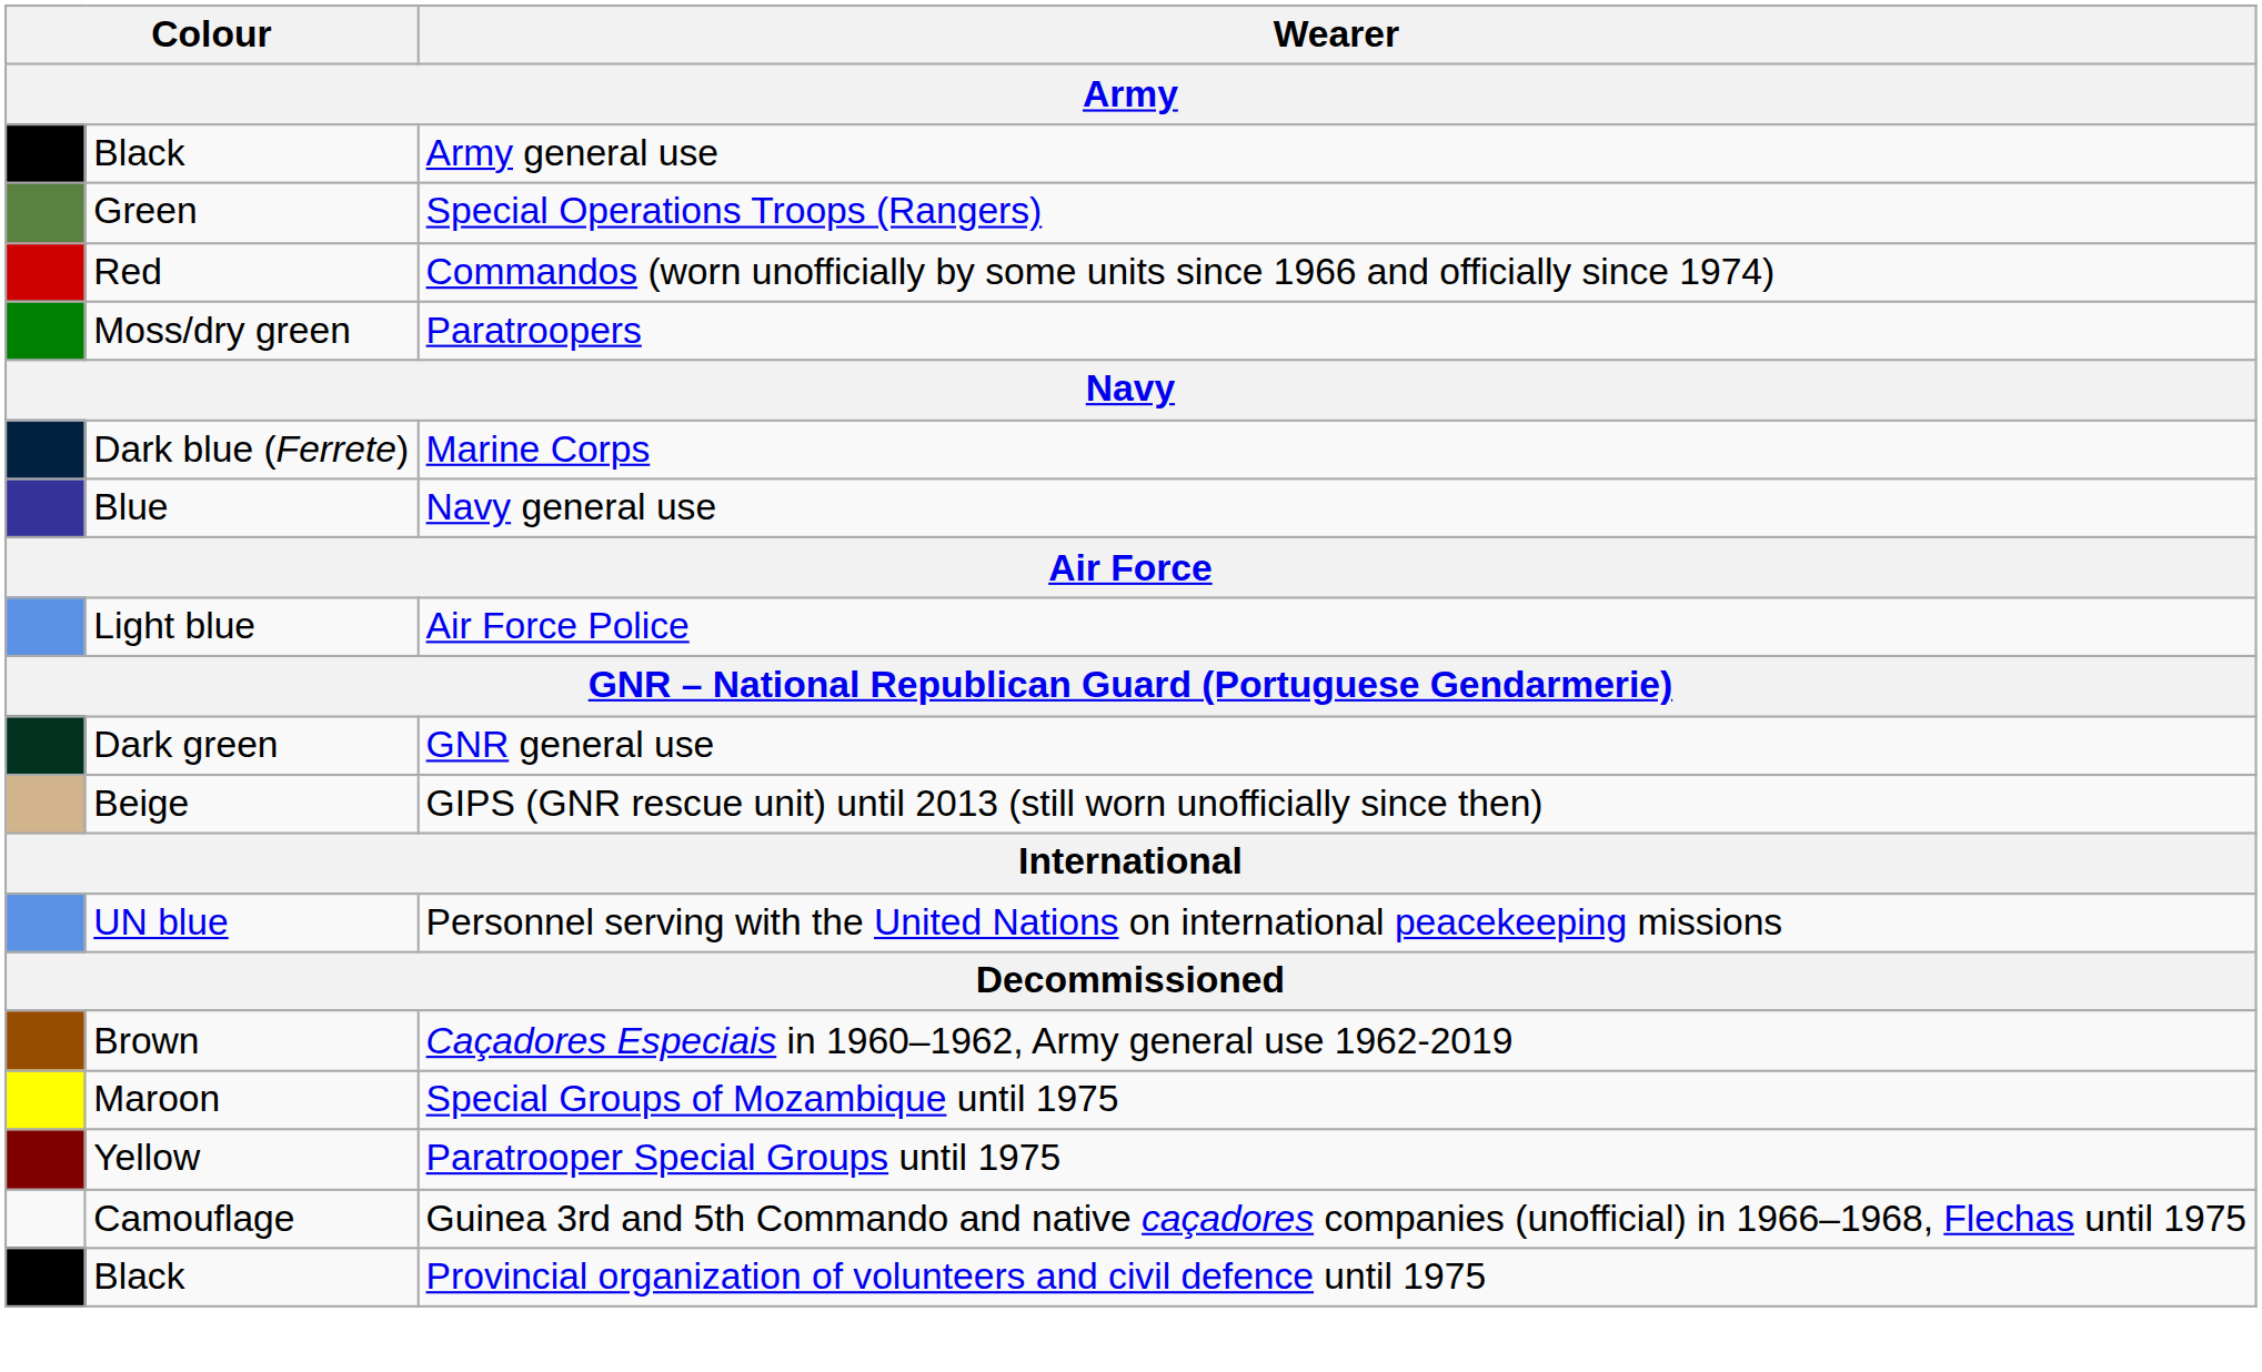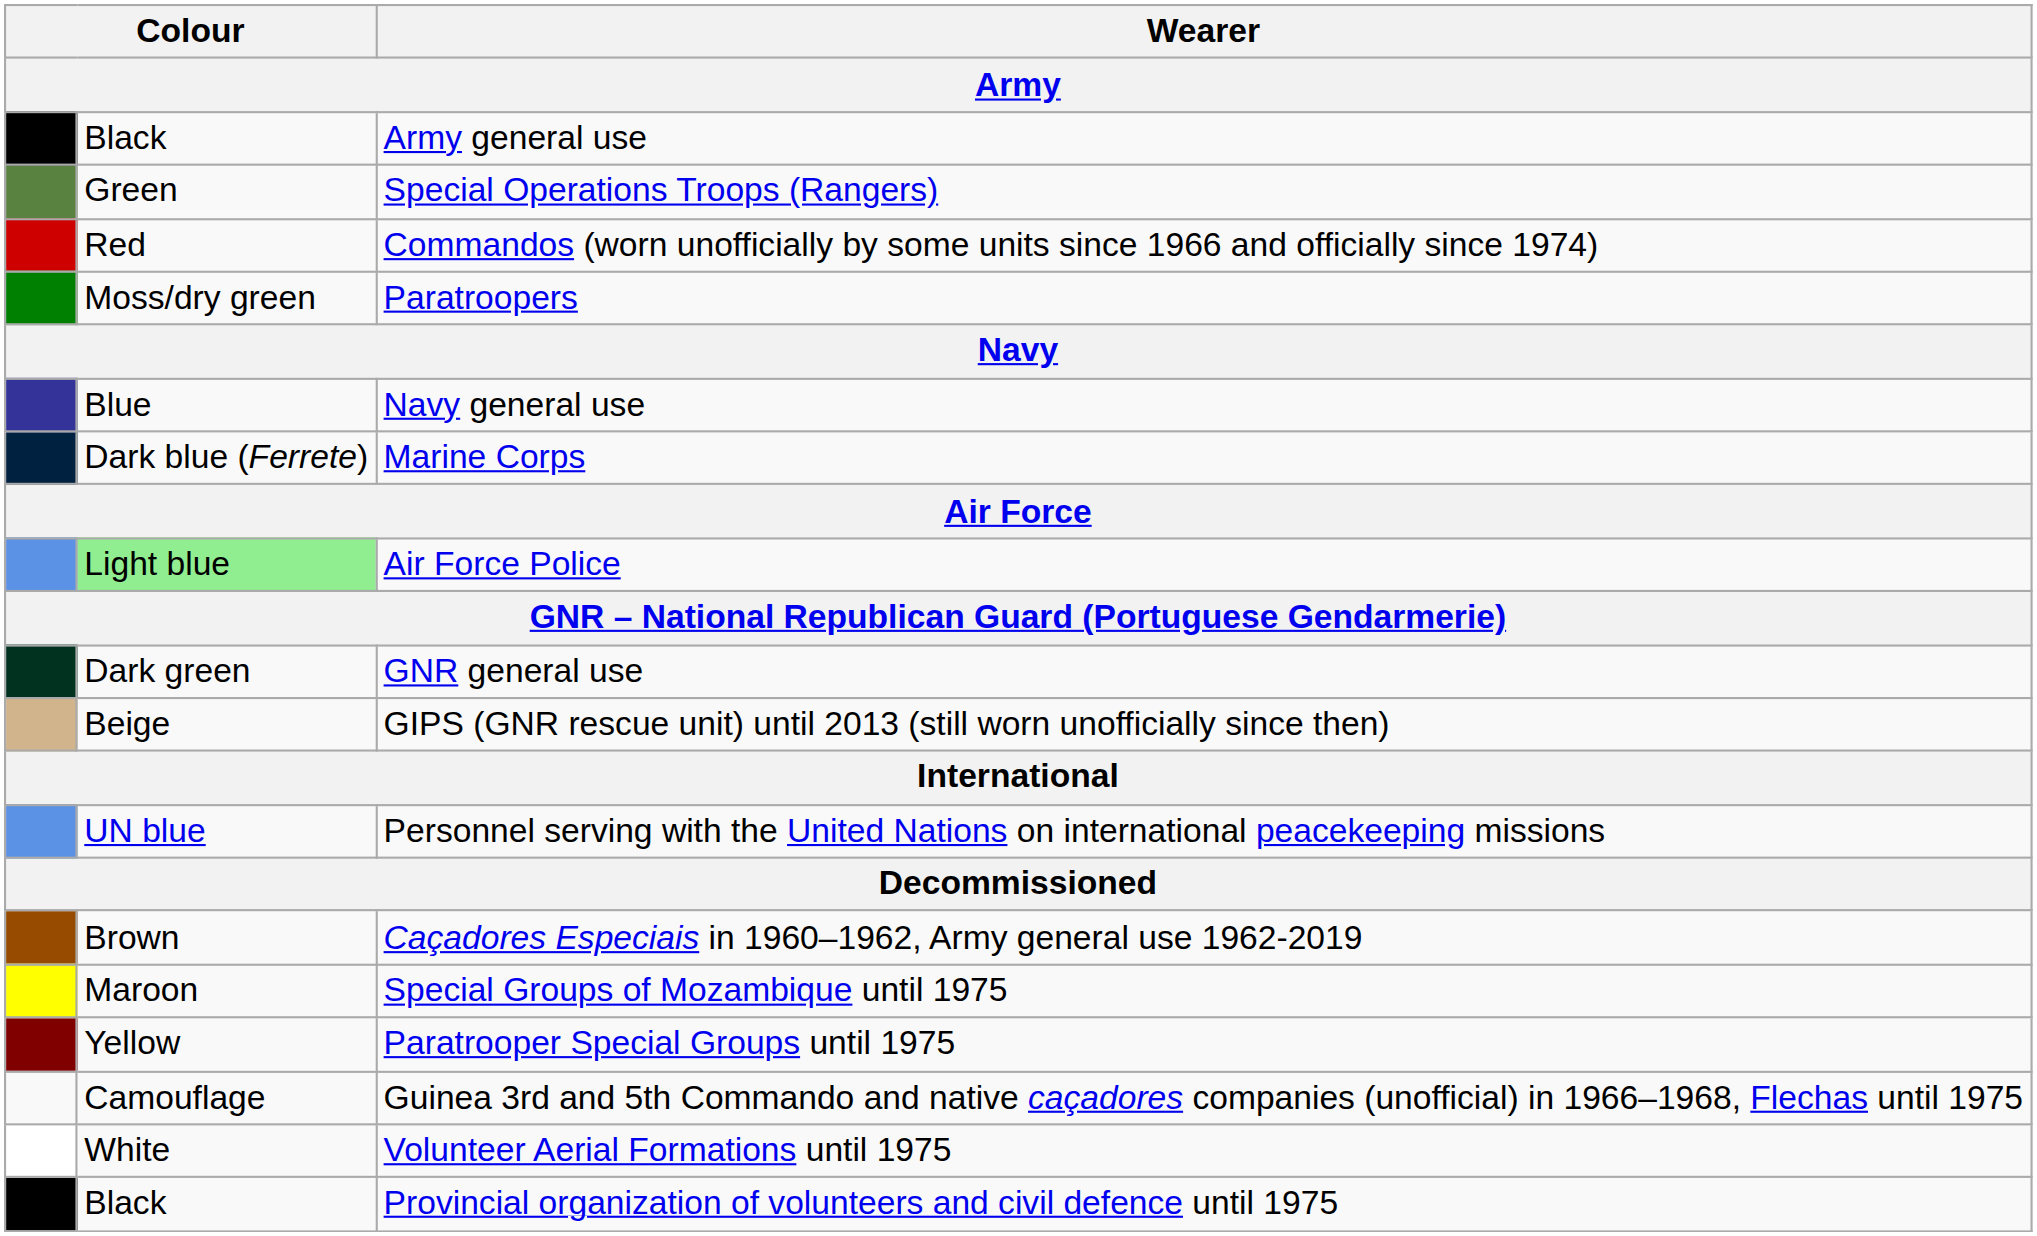 <table class="wikitable">
 <tr>
 <th colspan="2">Colour</th>
 <th>Wearer</th>
 </tr>
 <tr>
 <th colspan="3"><a href='#'>Army</a></th>
 </tr>
 <tr>
 <td style="background:black;"></td>
 <td>Black</td>
 <td><a href='#'>Army</a> general use</td>
 </tr>
 <tr>
 <td style="background:#598241;"></td>
 <td>Green</td>
 <td><a href='#'>Special Operations Troops (Rangers)</a></td>
 </tr>
 <tr>
 <td style="background:#cf0000;"></td>
 <td>Red</td>
 <td><a href='#'>Commandos</a> (worn unofficially by some units since 1966 and officially since 1974)</td>
 </tr>
 <tr>
 <td style="background:green;">      </td>
 <td>Moss/dry green</td>
 <td><a href='#'>Paratroopers</a></td>
 </tr>
 <tr>
 <th colspan="3"><a href='#'>Navy</a></th>
 </tr>
 <tr>
+<td style="background:#339;"></td>
+<td>Blue</td>
+<td><a href='#'>Navy</a> general use</td>
+</tr>
+<tr>
 <td style="background:#002140;"></td>
 <td>Dark blue (<em>Ferrete</em>)</td>
 <td><a href='#'>Marine Corps</a></td>
-</tr>
-<tr>
-<td style="background:#339;"></td>
-<td>Blue</td>
-<td><a href='#'>Navy</a> general use</td>
 </tr>
 <tr>
 <th colspan="3"><a href='#'>Air Force</a></th>
 </tr>
 <tr>
 <td style="background:#5B92E5;"></td>
-<td>Light blue</td>
+<td style="background: lightgreen;">Light blue</td>
 <td><a href='#'>Air Force Police</a></td>
 </tr>
 <tr>
 <th colspan="3"><a href='#'>GNR – National Republican Guard (Portuguese Gendarmerie)</a></th>
 </tr>
 <tr>
 <td style="background:#013220;"></td>
 <td>Dark green</td>
 <td><a href='#'>GNR</a> general use</td>
 </tr>
 <tr>
 <td style="background:tan;"></td>
 <td>Beige</td>
 <td>GIPS (GNR rescue unit) until 2013 (still worn unofficially since then)</td>
 </tr>
 <tr>
 <th colspan="3">International</th>
 </tr>
 <tr>
 <td style="background:#5B92E5;"></td>
 <td><a href='#'>UN blue</a></td>
 <td>Personnel serving with the <a href='#'>United Nations</a> on international <a href='#'>peacekeeping</a> missions</td>
 </tr>
 <tr>
 <th colspan="3">Decommissioned</th>
 </tr>
 <tr>
 <td style="background:#964B00;"></td>
 <td>Brown</td>
 <td><em><a href='#'>Caçadores Especiais</a></em> in 1960–1962, Army general use 1962-2019</td>
 </tr>
 <tr>
 <td style="background:yellow;"></td>
 <td>Maroon</td>
 <td><a href='#'>Special Groups of Mozambique</a> until 1975</td>
 </tr>
 <tr>
 <td style="background:maroon;"></td>
 <td>Yellow</td>
 <td><a href='#'>Paratrooper Special Groups</a> until 1975</td>
 </tr>
 <tr>
 <td></td>
 <td>Camouflage</td>
 <td>Guinea 3rd and 5th Commando and native <em><a href='#'>caçadores</a></em> companies (unofficial) in 1966–1968, <a href='#'>Flechas</a> until 1975</td>
 </tr>
 <tr>
+<td style="background:white;"></td>
+<td>White</td>
+<td><a href='#'>Volunteer Aerial Formations</a> until 1975</td>
+</tr>
+<tr>
 <td style="background:black;"></td>
 <td>Black</td>
 <td><a href='#'>Provincial organization of volunteers and civil defence</a> until 1975</td>
 </tr>
 </table>
